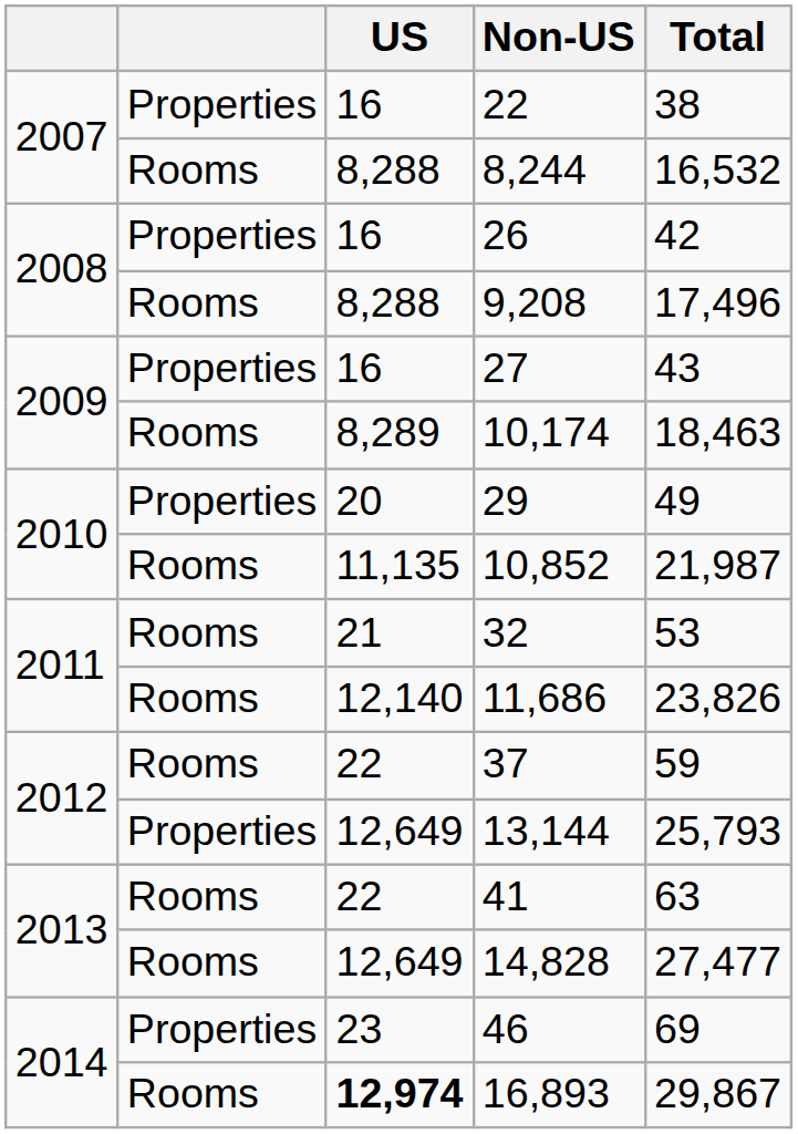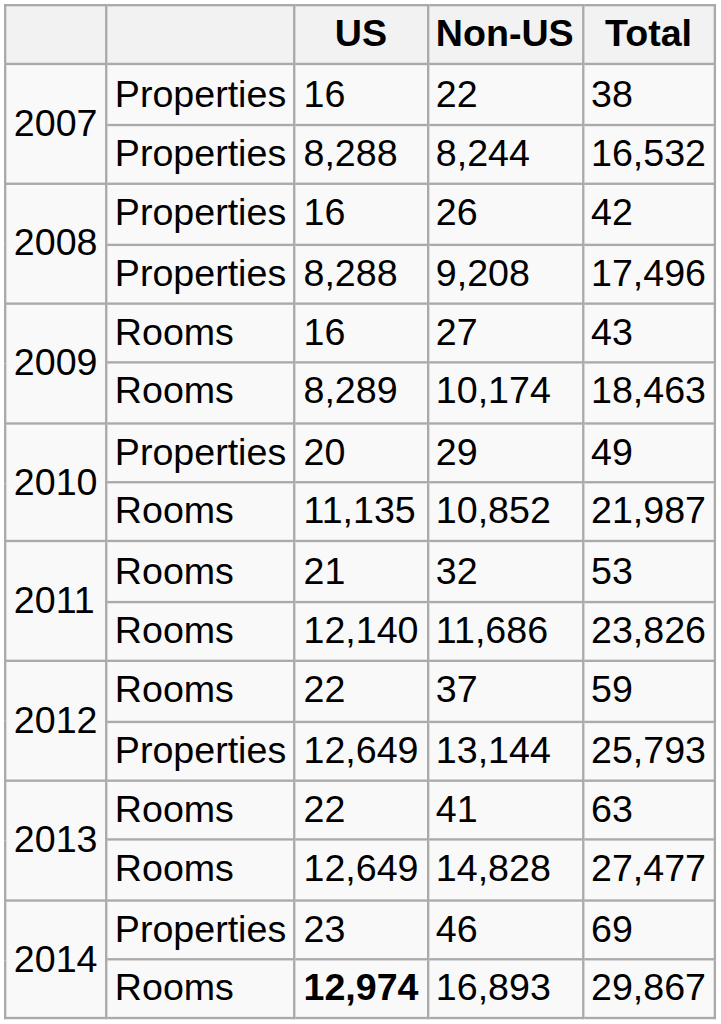 <table class="wikitable mw-collapsible mw-collapsed">
 <tr>
 <th class="unsortable"></th>
 <th></th>
 <th>US</th>
 <th>Non-US</th>
 <th>Total</th>
 </tr>
 <tr>
 <td rowspan=2>2007</td>
 <td>Properties</td>
 <td>16</td>
 <td>22</td>
 <td>38</td>
 </tr>
 <tr>
-<td>Rooms</td>
+<td>Properties</td>
 <td>8,288</td>
 <td>8,244</td>
 <td>16,532</td>
 </tr>
 <tr>
 <td rowspan=2>2008</td>
 <td>Properties</td>
 <td>16</td>
 <td>26</td>
 <td>42</td>
 </tr>
 <tr>
-<td>Rooms</td>
+<td>Properties</td>
 <td>8,288</td>
 <td>9,208</td>
 <td>17,496</td>
 </tr>
 <tr>
 <td rowspan=2>2009</td>
-<td>Properties</td>
+<td>Rooms</td>
 <td>16</td>
 <td>27</td>
 <td>43</td>
 </tr>
 <tr>
 <td>Rooms</td>
 <td>8,289</td>
 <td>10,174</td>
 <td>18,463</td>
 </tr>
 <tr>
 <td rowspan=2>2010</td>
 <td>Properties</td>
 <td>20</td>
 <td>29</td>
 <td>49</td>
 </tr>
 <tr>
 <td>Rooms</td>
 <td>11,135</td>
 <td>10,852</td>
 <td>21,987</td>
 </tr>
 <tr>
 <td rowspan=2>2011</td>
 <td>Rooms</td>
 <td>21</td>
 <td>32</td>
 <td>53</td>
 </tr>
 <tr>
 <td>Rooms</td>
 <td>12,140</td>
 <td>11,686</td>
 <td>23,826</td>
 </tr>
 <tr>
 <td rowspan=2>2012</td>
 <td>Rooms</td>
 <td>22</td>
 <td>37</td>
 <td>59</td>
 </tr>
 <tr>
 <td>Properties</td>
 <td>12,649</td>
 <td>13,144</td>
 <td>25,793</td>
 </tr>
 <tr>
 <td rowspan=2>2013</td>
 <td>Rooms</td>
 <td>22</td>
 <td>41</td>
 <td>63</td>
 </tr>
 <tr>
 <td>Rooms</td>
 <td>12,649</td>
 <td>14,828</td>
 <td>27,477</td>
 </tr>
 <tr>
 <td rowspan=2>2014</td>
 <td>Properties</td>
 <td>23</td>
 <td>46</td>
 <td>69</td>
 </tr>
 <tr>
 <td>Rooms</td>
 <td><strong>12,974</strong></td>
 <td>16,893</td>
 <td>29,867</td>
 </tr>
 </table>
